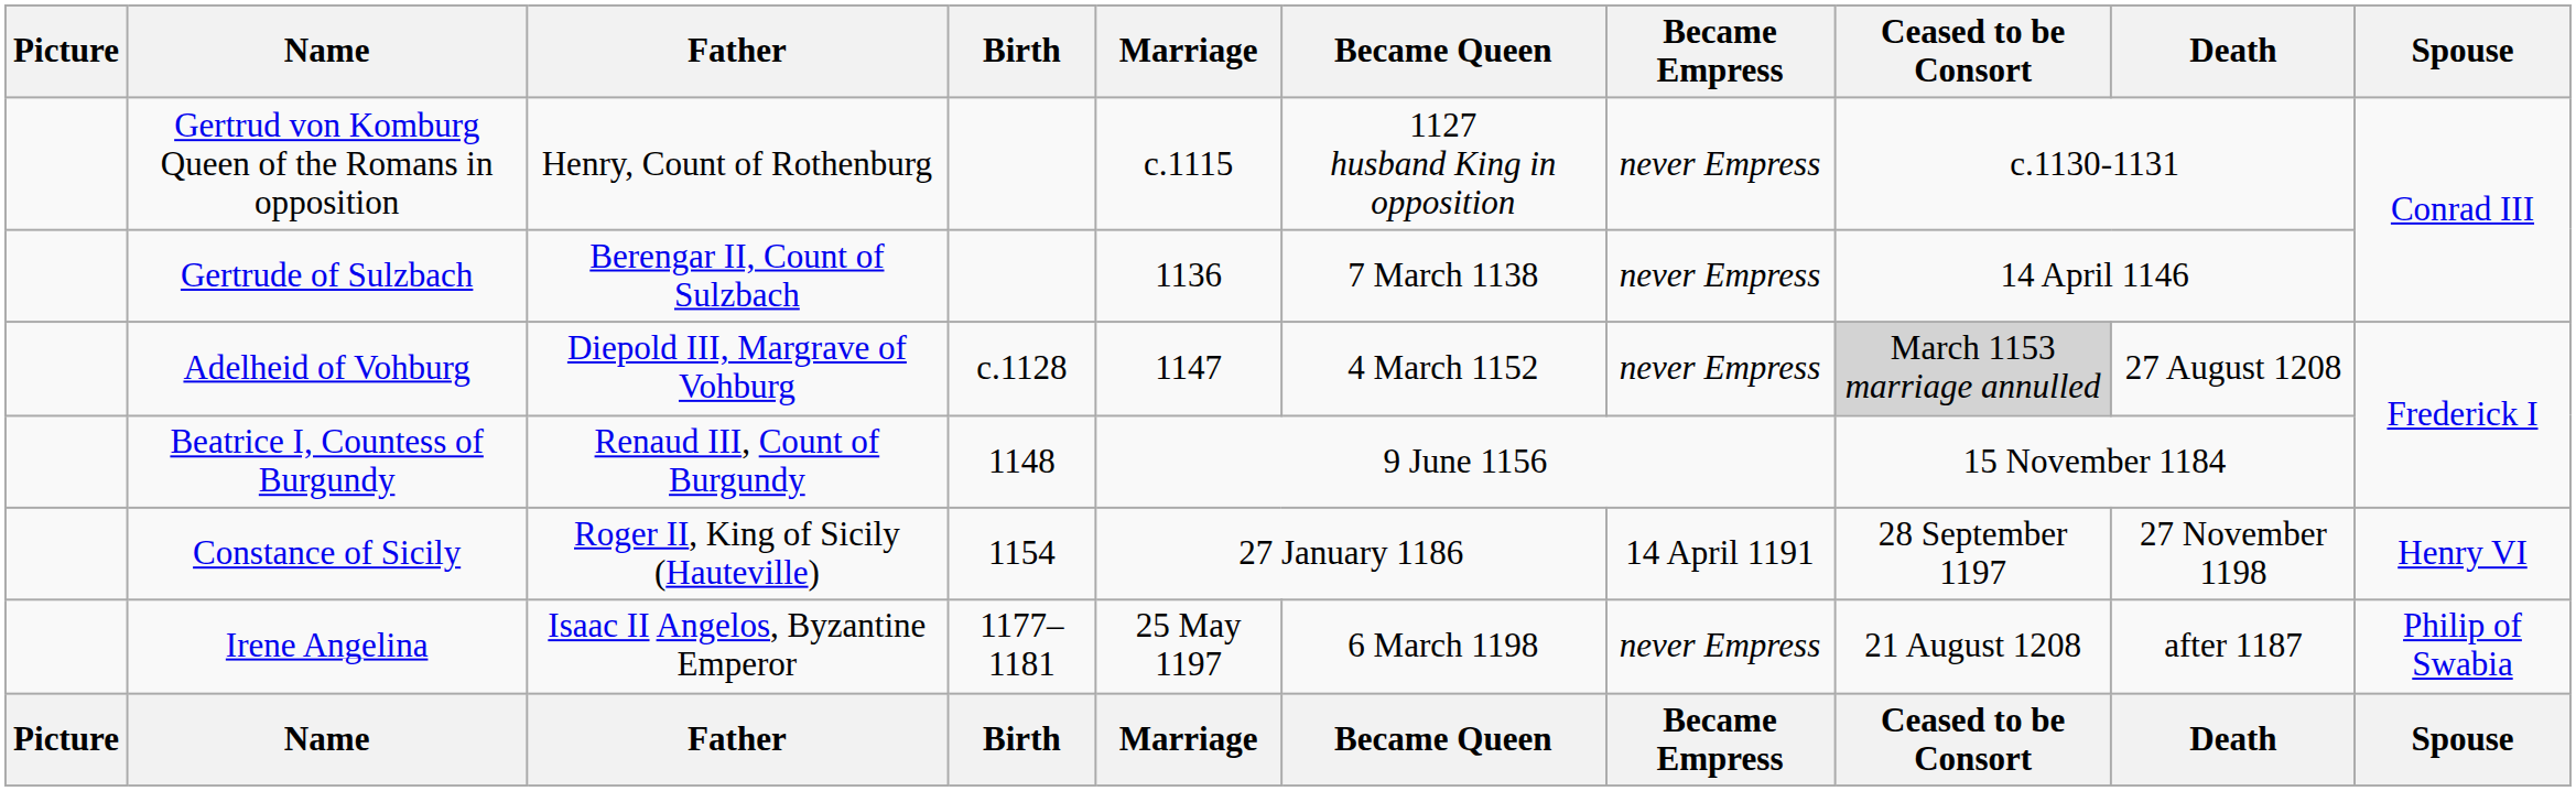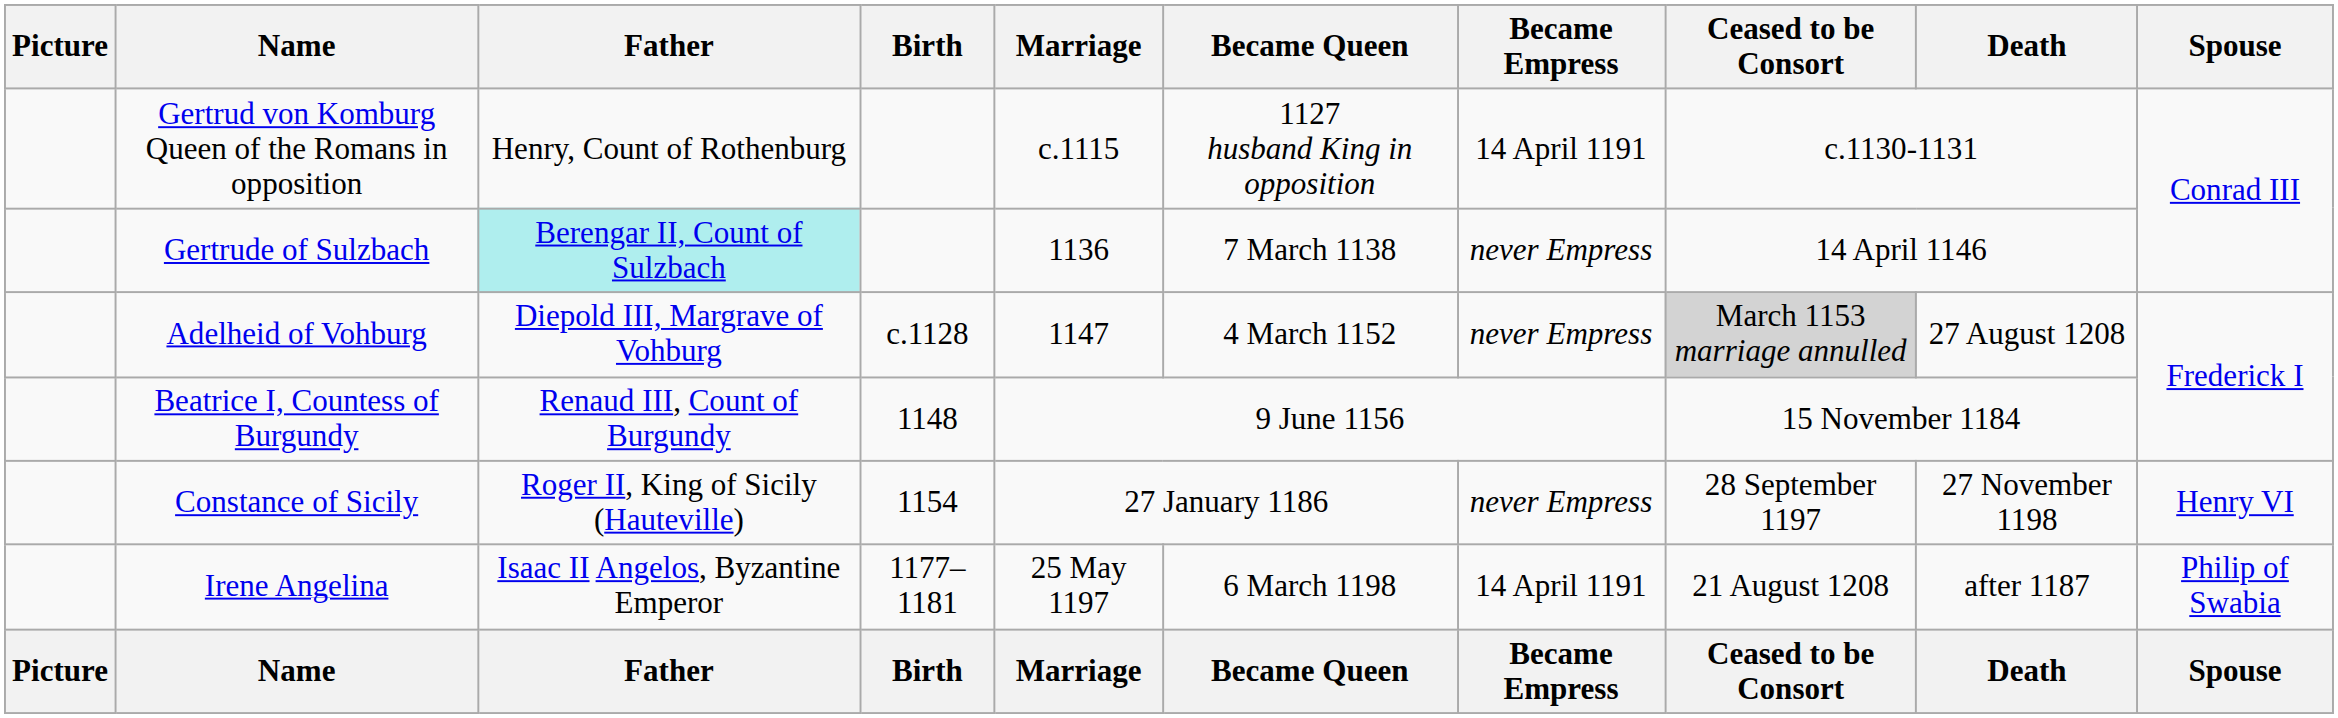 <table width=95% class="wikitable">
 <tr>
 <th>Picture</th>
 <th>Name</th>
 <th>Father</th>
 <th>Birth</th>
 <th>Marriage</th>
 <th>Became Queen</th>
 <th>Became Empress</th>
 <th>Ceased to be Consort</th>
 <th>Death</th>
 <th>Spouse</th>
 </tr>
 <tr>
 <td align=center></td>
 <td align=center><a href='#'>Gertrud von Komburg</a><br>Queen of the Romans in opposition</td>
 <td align="center">Henry, Count of Rothenburg</td>
 <td align="center"></td>
 <td align="center">c.1115</td>
 <td align="center">1127<br><em>husband King in opposition</em></td>
-<td align="center"><em>never Empress</em></td>
+<td align="center">14 April 1191</td>
 <td align="center" colspan="2">c.1130-1131</td>
 <td align="center" rowspan="2"><a href='#'>Conrad III</a></td>
 </tr>
 <tr>
 <td align=center></td>
 <td align=center><a href='#'>Gertrude of Sulzbach</a></td>
-<td align="center"><a href='#'>Berengar II, Count of Sulzbach</a></td>
+<td align="center" style="background: paleturquoise;"><a href='#'>Berengar II, Count of Sulzbach</a></td>
 <td align="center"></td>
 <td align="center">1136</td>
 <td align="center">7 March 1138</td>
 <td align="center"><em>never Empress</em></td>
 <td align="center" colspan="2">14 April 1146</td>
 </tr>
 <tr>
 <td align=center></td>
 <td align=center><a href='#'>Adelheid of Vohburg</a></td>
 <td align="center"><a href='#'>Diepold III, Margrave of Vohburg</a></td>
 <td align="center">c.1128</td>
 <td align="center">1147</td>
 <td align="center">4 March 1152</td>
 <td align="center"><em>never Empress</em></td>
 <td align="center" style="background: lightgrey;">March 1153<br><em>marriage annulled</em></td>
 <td align="center">27 August 1208</td>
 <td align="center" rowspan="2"><a href='#'>Frederick I</a></td>
 </tr>
 <tr>
 <td align=center></td>
 <td align=center><a href='#'>Beatrice I, Countess of Burgundy</a></td>
 <td align="center"><a href='#'>Renaud III</a>, <a href='#'>Count of Burgundy</a></td>
 <td align="center">1148</td>
 <td align="center" colspan="3">9 June 1156</td>
 <td align="center" colspan="2">15 November 1184</td>
 </tr>
 <tr>
 <td align=center></td>
 <td align=center><a href='#'>Constance of Sicily</a></td>
 <td align="center"><a href='#'>Roger II</a>, King of Sicily<br>(<a href='#'>Hauteville</a>)</td>
 <td align="center">1154</td>
 <td align="center" colspan="2">27 January 1186</td>
-<td align="center">14 April 1191</td>
+<td align="center"><em>never Empress</em></td>
 <td align="center">28 September 1197</td>
 <td align="center">27 November 1198</td>
 <td align="center"><a href='#'>Henry VI</a></td>
 </tr>
 <tr>
 <td align=center></td>
 <td align=center><a href='#'>Irene Angelina</a></td>
 <td align="center"><a href='#'>Isaac II</a> <a href='#'>Angelos</a>, Byzantine Emperor</td>
 <td align="center">1177–1181</td>
 <td align="center">25 May 1197</td>
 <td align="center">6 March 1198</td>
-<td align="center"><em>never Empress</em></td>
+<td align="center">14 April 1191</td>
 <td align="center">21 August 1208</td>
 <td align="center">after 1187</td>
 <td align="center"><a href='#'>Philip of Swabia</a></td>
 </tr>
 <tr>
 <th>Picture</th>
 <th>Name</th>
 <th>Father</th>
 <th>Birth</th>
 <th>Marriage</th>
 <th>Became Queen</th>
 <th>Became Empress</th>
 <th>Ceased to be Consort</th>
 <th>Death</th>
 <th>Spouse</th>
 </tr>
 </table>
